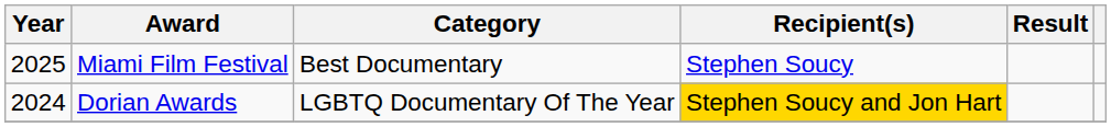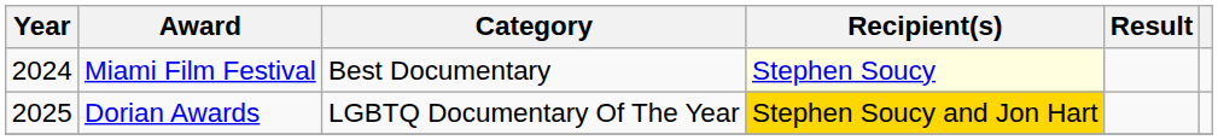 <table class="wikitable plainrowheaders sortable">
 <tr>
 <th scope="col">Year</th>
 <th scope="col">Award</th>
 <th scope="col">Category</th>
 <th scope="col">Recipient(s)</th>
 <th scope="col">Result</th>
 <th scope="col" class="unsortable"></th>
 </tr>
 <tr>
-<td>2025</td>
+<td>2024</td>
 <td><a href='#'>Miami Film Festival</a></td>
 <td>Best Documentary</td>
-<td><a href='#'>Stephen Soucy</a></td>
+<td style="background: lightyellow;"><a href='#'>Stephen Soucy</a></td>
 <td></td>
 <td></td>
 </tr>
 <tr>
-<td>2024</td>
+<td>2025</td>
 <td><a href='#'>Dorian Awards</a></td>
 <td>LGBTQ Documentary Of The Year</td>
 <td style="background: gold;">Stephen Soucy and Jon Hart</td>
 <td></td>
 <td></td>
 </tr>
 <tr>
 </tr>
 </table>
